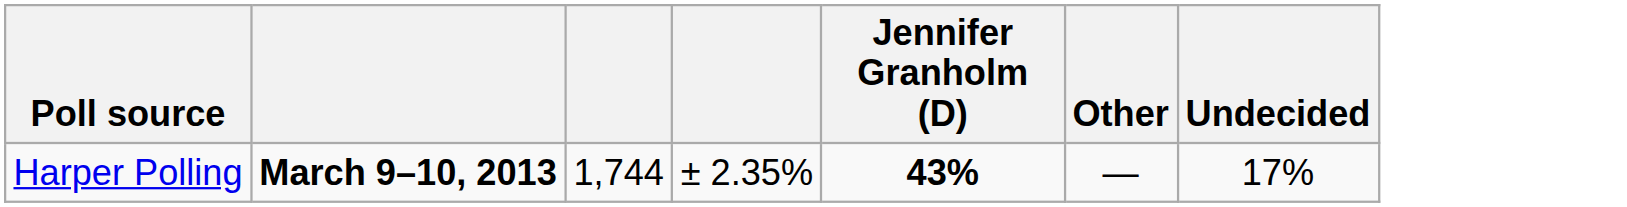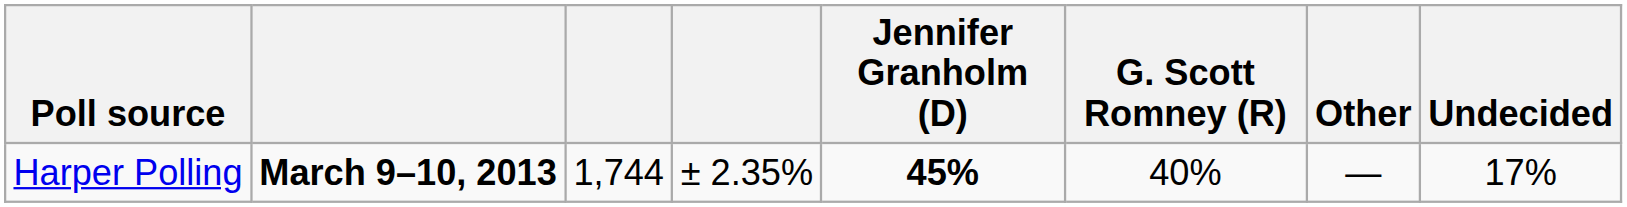 <table class="wikitable" style="text-align:center">
 <tr valign= bottom>
 <th>Poll source</th>
 <th></th>
 <th></th>
 <th></th>
 <th style="width:100px;">Jennifer<br>Granholm (D)</th>
+<th style="width:100px;">G. Scott<br>Romney (R)</th>
 <th>Other</th>
 <th>Undecided</th>
 </tr>
 <tr>
 <td align=left><a href='#'>Harper Polling</a></td>
 <td><strong>March 9–10, 2013</strong></td>
 <td>1,744</td>
 <td>± 2.35%</td>
-<td><strong>43%</strong></td>
+<td><strong>45%</strong></td>
+<td>40%</td>
 <td>—</td>
 <td>17%</td>
 </tr>
 </table>
